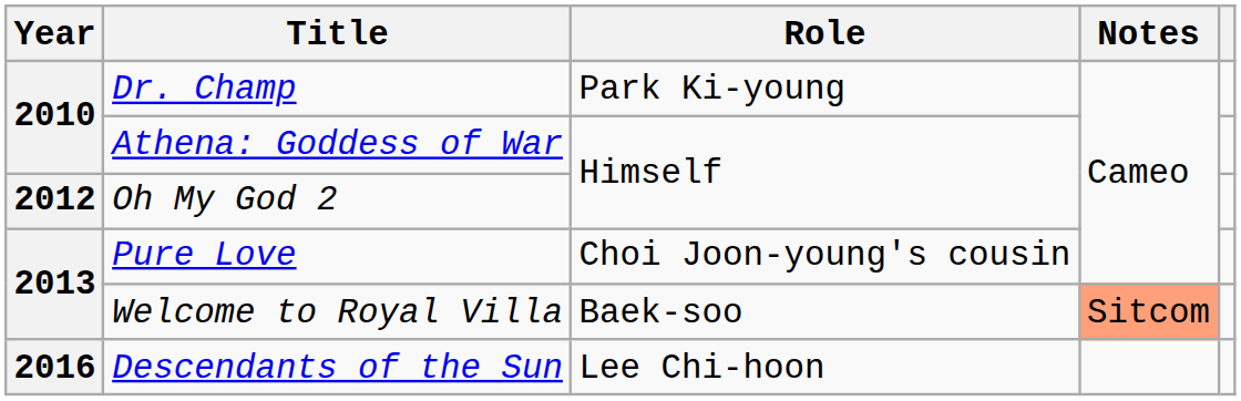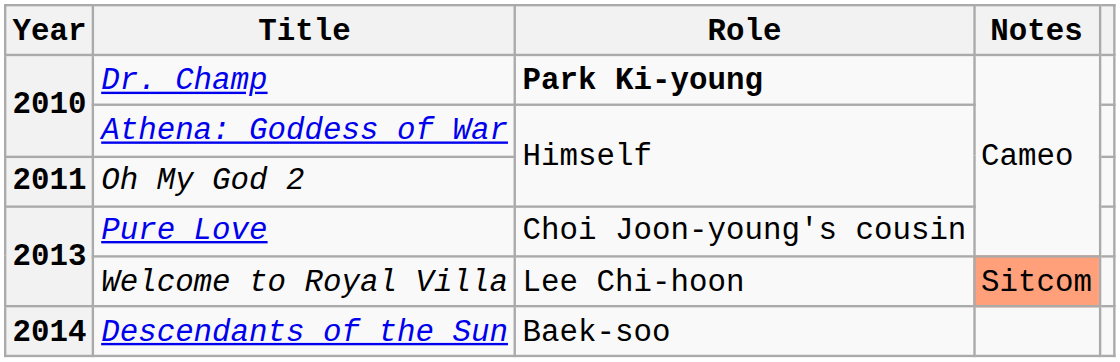 <table class="wikitable sortable plainrowheaders">
 <tr>
 <th scope="col">Year</th>
 <th scope="col">Title</th>
 <th scope="col">Role</th>
 <th scope="col" class="unsortable">Notes</th>
 <th scope="col" class="unsortable"></th>
 </tr>
 <tr>
 <th scope="row" rowspan="2">2010</th>
 <td><em><a href='#'>Dr. Champ</a></em></td>
-<td>Park Ki-young</td>
+<td><strong>Park Ki-young</strong></td>
 <td rowspan="4">Cameo</td>
 <td style="text-align:center"></td>
 </tr>
 <tr>
 <td><em><a href='#'>Athena: Goddess of War</a></em></td>
 <td rowspan="2">Himself</td>
 <td style="text-align:center"></td>
 </tr>
 <tr>
-<th scope="row">2012</th>
+<th scope="row">2011</th>
 <td><em>Oh My God 2</em></td>
 <td style="text-align:center"></td>
 </tr>
 <tr>
 <th scope="row" rowspan=2>2013</th>
 <td><em><a href='#'>Pure Love</a></em></td>
 <td>Choi Joon-young's cousin</td>
 <td style="text-align:center"></td>
 </tr>
 <tr>
 <td><em>Welcome to Royal Villa</em></td>
-<td>Baek-soo</td>
+<td>Lee Chi-hoon</td>
 <td style="background: lightsalmon;">Sitcom</td>
 <td style="text-align:center"></td>
 </tr>
 <tr>
-<th scope="row">2016</th>
+<th scope="row">2014</th>
 <td><em><a href='#'>Descendants of the Sun</a></em></td>
-<td>Lee Chi-hoon</td>
+<td>Baek-soo</td>
 <td></td>
 <td style="text-align:center"></td>
 </tr>
 </table>
